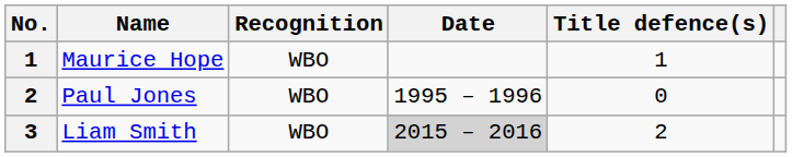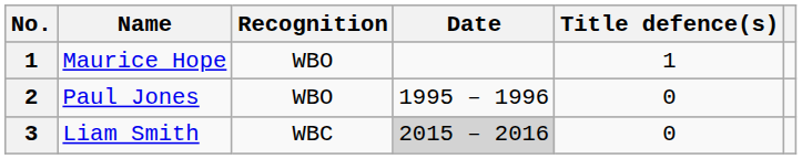 <table class="wikitable sortable">
 <tr>
 <th>No.</th>
 <th>Name</th>
 <th>Recognition</th>
 <th>Date</th>
 <th>Title defence(s)</th>
 <th></th>
 </tr>
 <tr align=center>
 <th>1</th>
 <td align=left><a href='#'>Maurice Hope</a></td>
 <td>WBO</td>
 <td></td>
 <td>1</td>
 <td></td>
 </tr>
 <tr align=center>
 <th>2</th>
 <td align=left><a href='#'>Paul Jones</a></td>
 <td>WBO</td>
 <td>1995 – 1996</td>
 <td>0</td>
 <td></td>
 </tr>
 <tr align=center>
 <th>3</th>
 <td align=left><a href='#'>Liam Smith</a></td>
-<td>WBO</td>
+<td>WBC</td>
 <td style="background: lightgrey;">2015 – 2016</td>
-<td>2</td>
+<td>0</td>
 <td></td>
 </tr>
 </table>
